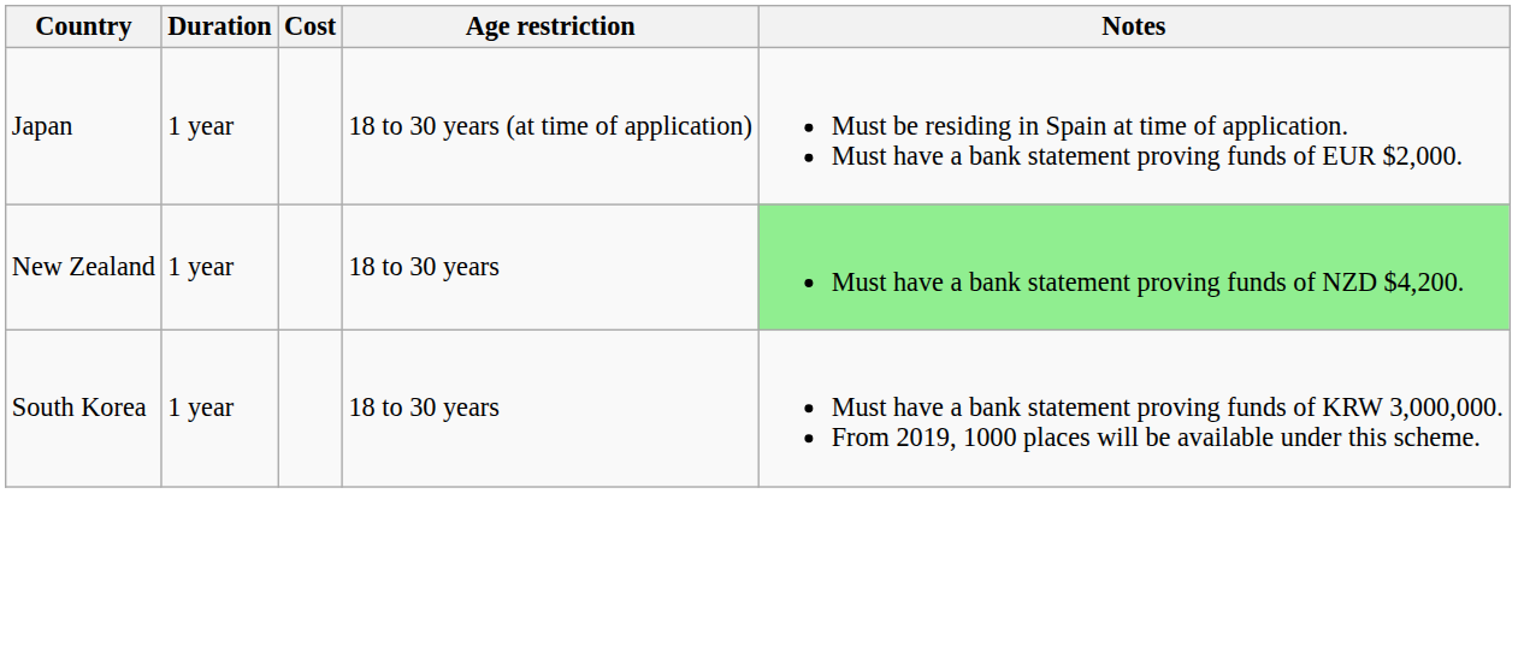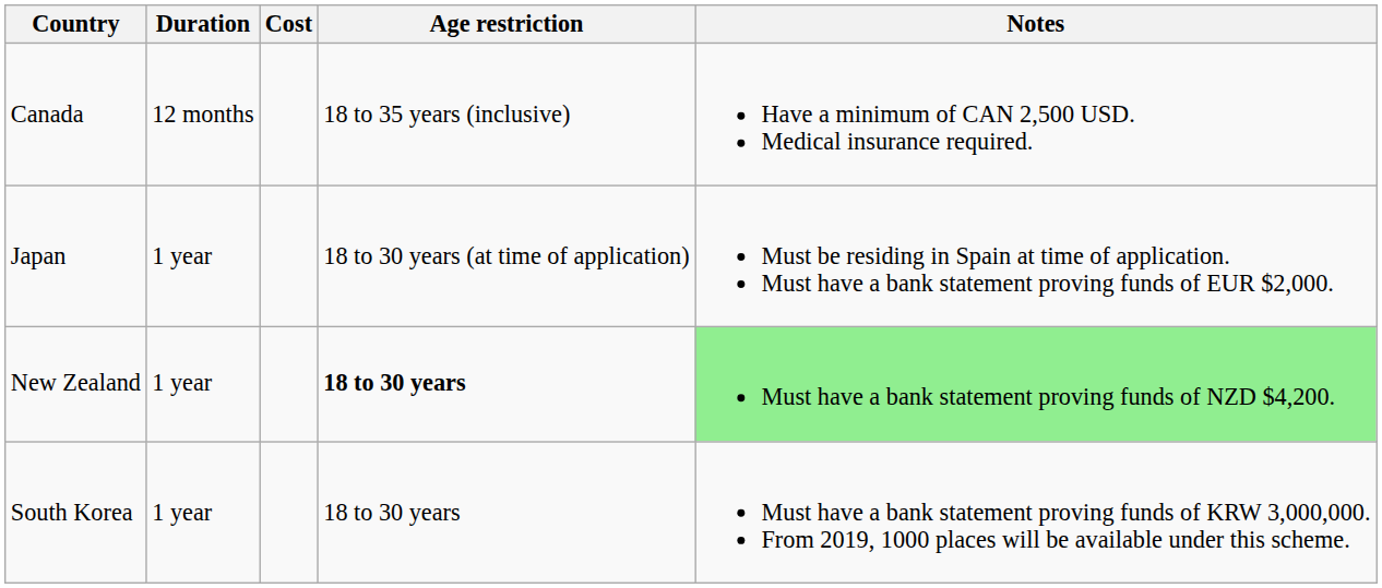 <table class="wikitable">
 <tr>
 <th>Country</th>
 <th>Duration</th>
 <th>Cost</th>
 <th>Age restriction</th>
 <th>Notes</th>
+</tr>
+<tr>
+<td>Canada</td>
+<td>12 months</td>
+<td></td>
+<td>18 to 35 years (inclusive)</td>
+<td><br><ul><li>Have a minimum of CAN 2,500 USD.</li><li>Medical insurance required.</li></ul></td>
 </tr>
 <tr>
 <td>Japan</td>
 <td>1 year</td>
 <td></td>
 <td>18 to 30 years (at time of application)</td>
 <td><br><ul><li>Must be residing in Spain at time of application.</li><li>Must have a bank statement proving funds of EUR $2,000.</li></ul></td>
 </tr>
 <tr>
 <td>New Zealand</td>
 <td>1 year</td>
 <td></td>
-<td>18 to 30 years</td>
+<td><strong>18 to 30 years</strong></td>
 <td style="background: lightgreen;"><br><ul><li>Must have a bank statement proving funds of NZD $4,200.</li></ul></td>
 </tr>
 <tr>
 <td>South Korea</td>
 <td>1 year</td>
 <td></td>
 <td>18 to 30 years</td>
 <td><br><ul><li>Must have a bank statement proving funds of KRW 3,000,000.</li><li>From 2019, 1000 places will be available under this scheme.</li></ul></td>
 </tr>
 </table>
